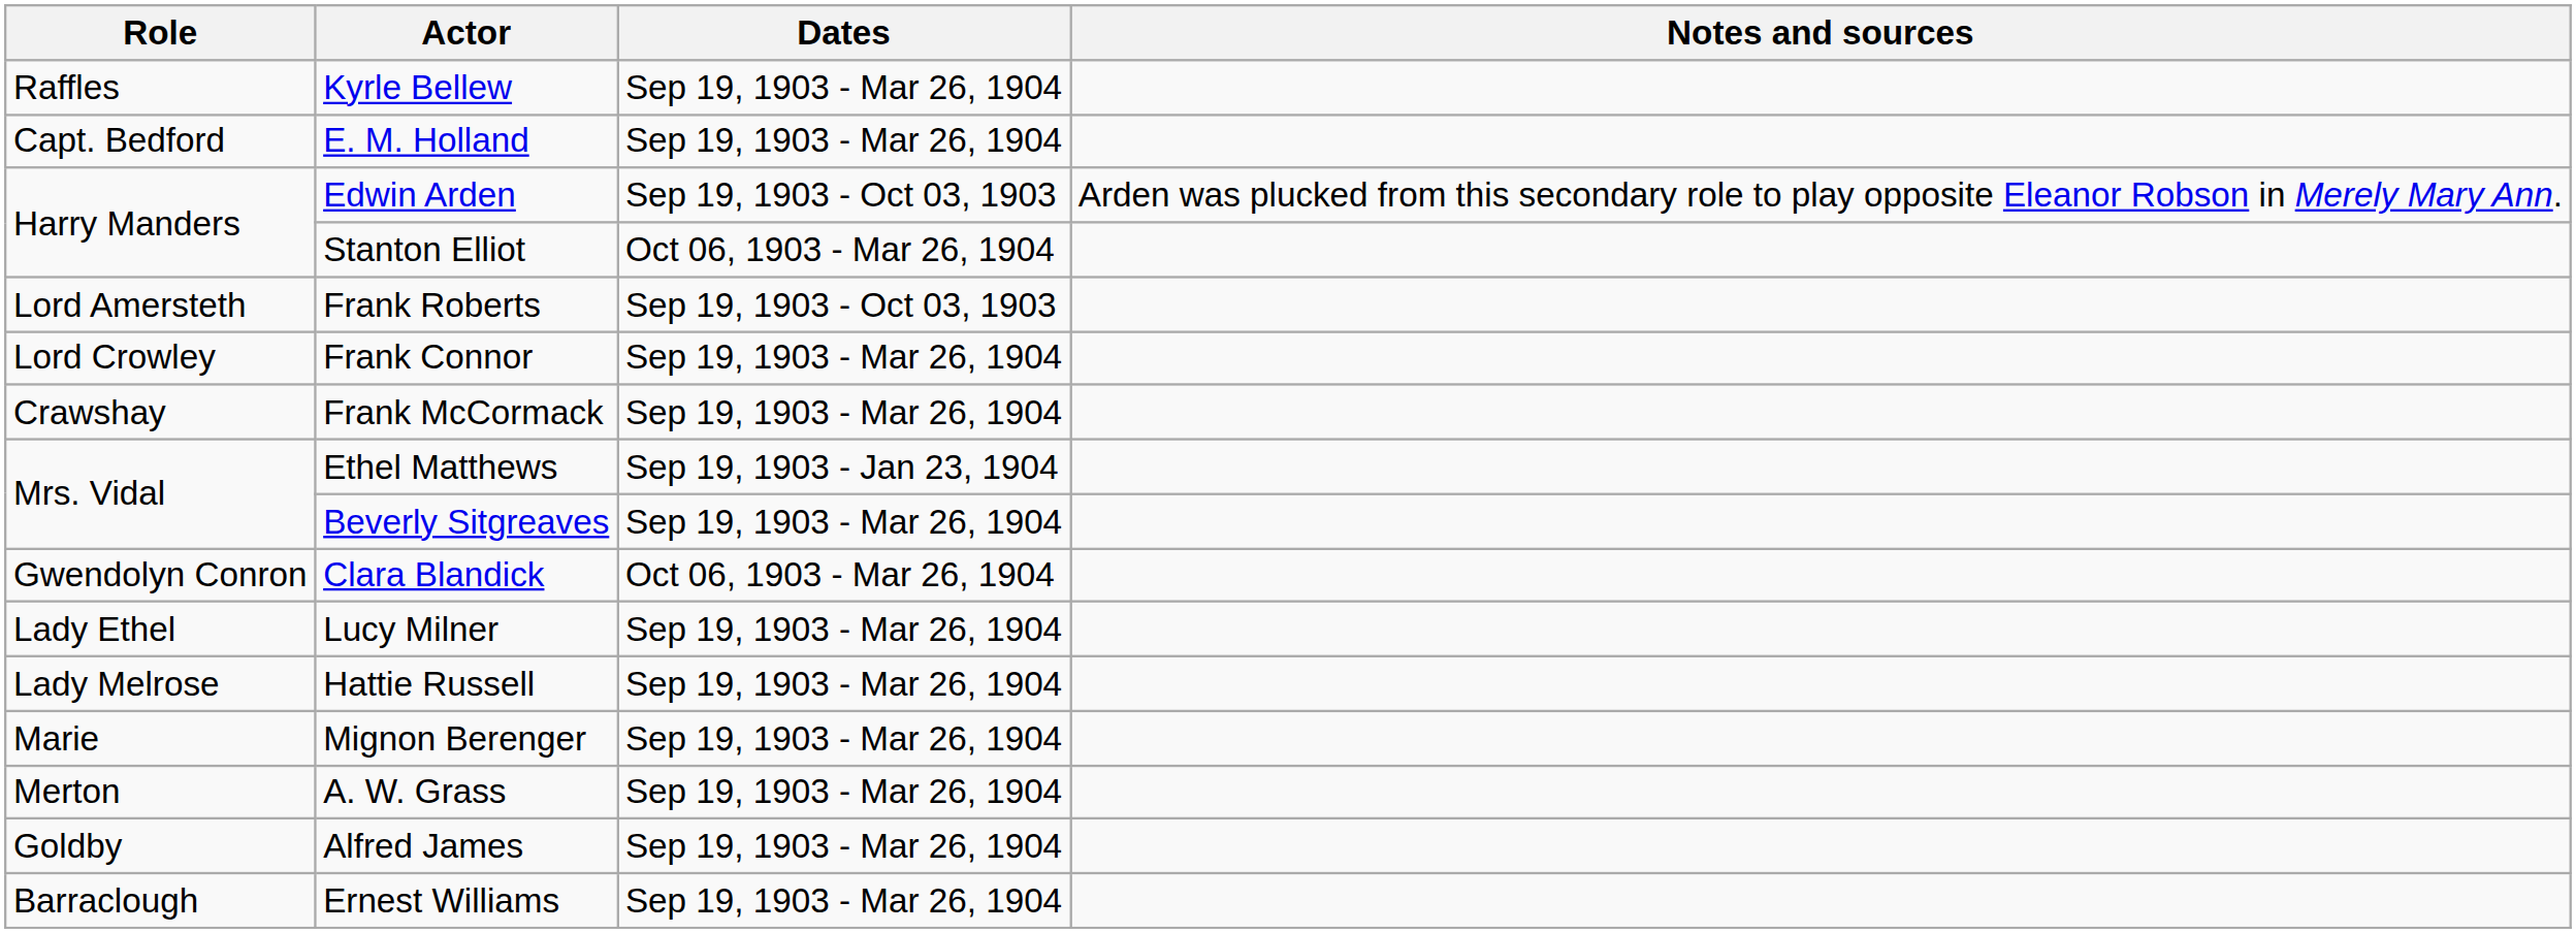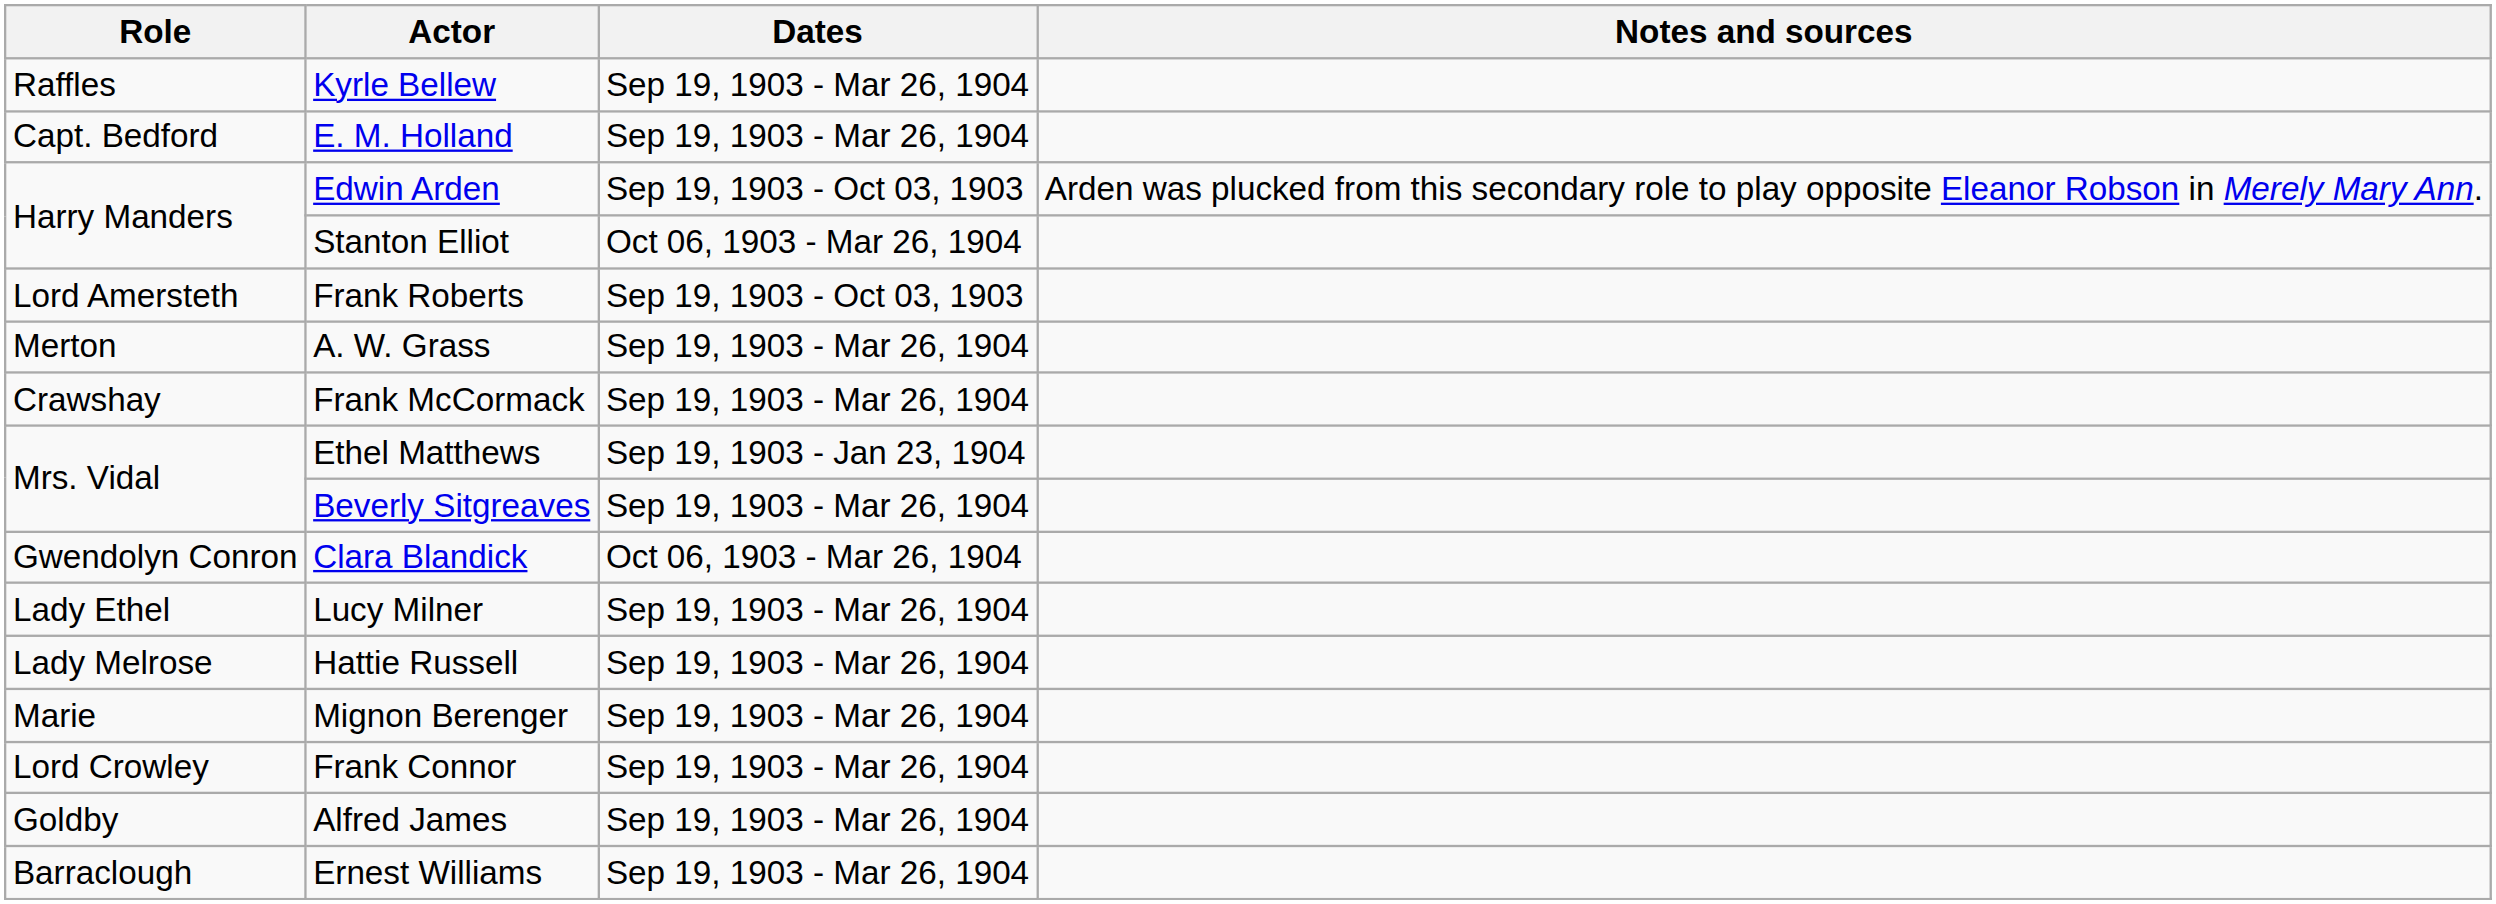 <table class="wikitable sortable plainrowheaders" style="font-size: 90%">
 <tr>
 <th scope="col">Role</th>
 <th scope="col">Actor</th>
 <th scope="col">Dates</th>
 <th scope="col">Notes and sources</th>
 </tr>
 <tr>
 <td>Raffles</td>
 <td><a href='#'>Kyrle Bellew</a></td>
 <td>Sep 19, 1903 - Mar 26, 1904</td>
 <td></td>
 </tr>
 <tr>
 <td>Capt. Bedford</td>
 <td><a href='#'>E. M. Holland</a></td>
 <td>Sep 19, 1903 - Mar 26, 1904</td>
 <td></td>
 </tr>
 <tr>
 <td rowspan=2>Harry Manders</td>
 <td><a href='#'>Edwin Arden</a></td>
 <td>Sep 19, 1903 - Oct 03, 1903</td>
 <td>Arden was plucked from this secondary role to play opposite <a href='#'>Eleanor Robson</a> in <em><a href='#'>Merely Mary Ann</a></em>.</td>
 </tr>
 <tr>
 <td>Stanton Elliot</td>
 <td>Oct 06, 1903 - Mar 26, 1904</td>
 <td></td>
 </tr>
 <tr>
 <td>Lord Amersteth</td>
 <td>Frank Roberts</td>
 <td>Sep 19, 1903 - Oct 03, 1903</td>
 <td></td>
 </tr>
 <tr>
-<td>Lord Crowley</td>
-<td>Frank Connor</td>
+<td>Merton</td>
+<td>A. W. Grass</td>
 <td>Sep 19, 1903 - Mar 26, 1904</td>
 <td></td>
 </tr>
 <tr>
 <td>Crawshay</td>
 <td>Frank McCormack</td>
 <td>Sep 19, 1903 - Mar 26, 1904</td>
 <td></td>
 </tr>
 <tr>
 <td rowspan=2>Mrs. Vidal</td>
 <td>Ethel Matthews</td>
 <td>Sep 19, 1903 - Jan 23, 1904</td>
 <td></td>
 </tr>
 <tr>
 <td><a href='#'>Beverly Sitgreaves</a></td>
 <td>Sep 19, 1903 - Mar 26, 1904</td>
 <td></td>
 </tr>
 <tr>
 <td>Gwendolyn Conron</td>
 <td><a href='#'>Clara Blandick</a></td>
 <td>Oct 06, 1903 - Mar 26, 1904</td>
 <td></td>
 </tr>
 <tr>
 <td>Lady Ethel</td>
 <td>Lucy Milner</td>
 <td>Sep 19, 1903 - Mar 26, 1904</td>
 <td></td>
 </tr>
 <tr>
 <td>Lady Melrose</td>
 <td>Hattie Russell</td>
 <td>Sep 19, 1903 - Mar 26, 1904</td>
 <td></td>
 </tr>
 <tr>
 <td>Marie</td>
 <td>Mignon Berenger</td>
 <td>Sep 19, 1903 - Mar 26, 1904</td>
 <td></td>
 </tr>
 <tr>
-<td>Merton</td>
-<td>A. W. Grass</td>
+<td>Lord Crowley</td>
+<td>Frank Connor</td>
 <td>Sep 19, 1903 - Mar 26, 1904</td>
 <td></td>
 </tr>
 <tr>
 <td>Goldby</td>
 <td>Alfred James</td>
 <td>Sep 19, 1903 - Mar 26, 1904</td>
 <td></td>
 </tr>
 <tr>
 <td>Barraclough</td>
 <td>Ernest Williams</td>
 <td>Sep 19, 1903 - Mar 26, 1904</td>
 <td></td>
 </tr>
 <tr>
 </tr>
 </table>
